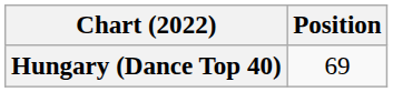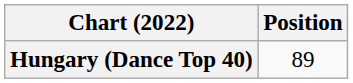 <table class="wikitable plainrowheaders" style="text-align:center">
 <tr>
 <th scope="col">Chart (2022)</th>
 <th scope="col">Position</th>
 </tr>
 <tr>
 <th scope="row">Hungary (Dance Top 40)</th>
-<td>69</td>
+<td>89</td>
 </tr>
 </table>
